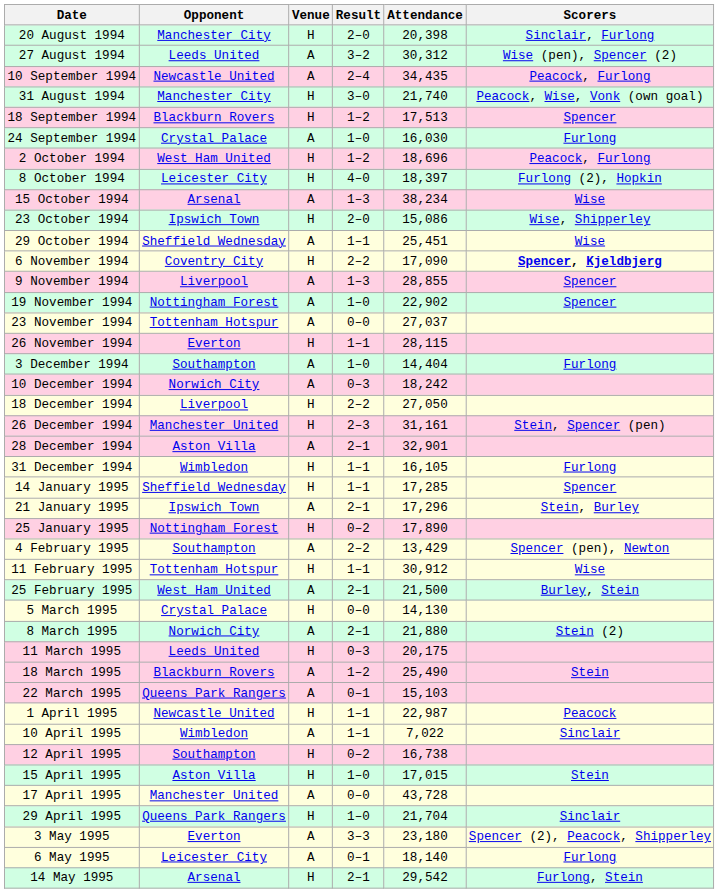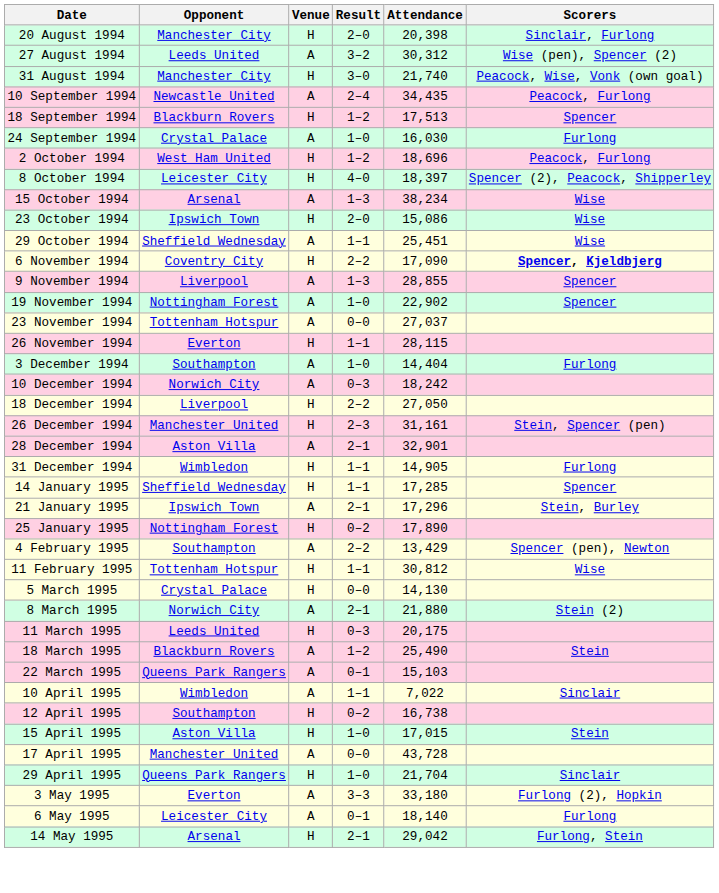 <table class="wikitable" style="text-align:center">
 <tr>
 <th>Date</th>
 <th>Opponent</th>
 <th>Venue</th>
 <th>Result</th>
 <th>Attendance</th>
 <th>Scorers</th>
 </tr>
 <tr style="background-color: #d0ffe3;">
 <td>20 August 1994</td>
 <td><a href='#'>Manchester City</a></td>
 <td>H</td>
 <td>2–0</td>
 <td>20,398</td>
 <td><a href='#'>Sinclair</a>, <a href='#'>Furlong</a></td>
 </tr>
 <tr style="background-color: #d0ffe3;">
 <td>27 August 1994</td>
 <td><a href='#'>Leeds United</a></td>
 <td>A</td>
 <td>3–2</td>
 <td>30,312</td>
 <td><a href='#'>Wise</a> (pen), <a href='#'>Spencer</a> (2)</td>
 </tr>
+<tr style="background-color: #d0ffe3;">
+<td>31 August 1994</td>
+<td><a href='#'>Manchester City</a></td>
+<td>H</td>
+<td>3–0</td>
+<td>21,740</td>
+<td><a href='#'>Peacock</a>, <a href='#'>Wise</a>, <a href='#'>Vonk</a> (own goal)</td>
+</tr>
 <tr style="background-color: #ffd0e3;">
 <td>10 September 1994</td>
 <td><a href='#'>Newcastle United</a></td>
 <td>A</td>
 <td>2–4</td>
 <td>34,435</td>
 <td><a href='#'>Peacock</a>, <a href='#'>Furlong</a></td>
-</tr>
-<tr style="background-color: #d0ffe3;">
-<td>31 August 1994</td>
-<td><a href='#'>Manchester City</a></td>
-<td>H</td>
-<td>3–0</td>
-<td>21,740</td>
-<td><a href='#'>Peacock</a>, <a href='#'>Wise</a>, <a href='#'>Vonk</a> (own goal)</td>
 </tr>
 <tr style="background-color: #ffd0e3;">
 <td>18 September 1994</td>
 <td><a href='#'>Blackburn Rovers</a></td>
 <td>H</td>
 <td>1–2</td>
 <td>17,513</td>
 <td><a href='#'>Spencer</a></td>
 </tr>
 <tr style="background-color: #d0ffe3;">
 <td>24 September 1994</td>
 <td><a href='#'>Crystal Palace</a></td>
 <td>A</td>
 <td>1–0</td>
 <td>16,030</td>
 <td><a href='#'>Furlong</a></td>
 </tr>
 <tr style="background-color: #ffd0e3;">
 <td>2 October 1994</td>
 <td><a href='#'>West Ham United</a></td>
 <td>H</td>
 <td>1–2</td>
 <td>18,696</td>
 <td><a href='#'>Peacock</a>, <a href='#'>Furlong</a></td>
 </tr>
 <tr style="background-color: #d0ffe3;">
 <td>8 October 1994</td>
 <td><a href='#'>Leicester City</a></td>
 <td>H</td>
 <td>4–0</td>
 <td>18,397</td>
-<td><a href='#'>Furlong</a> (2), <a href='#'>Hopkin</a></td>
+<td><a href='#'>Spencer</a> (2), <a href='#'>Peacock</a>, <a href='#'>Shipperley</a></td>
 </tr>
 <tr style="background-color: #ffd0e3;">
 <td>15 October 1994</td>
 <td><a href='#'>Arsenal</a></td>
 <td>A</td>
 <td>1–3</td>
 <td>38,234</td>
 <td><a href='#'>Wise</a></td>
 </tr>
 <tr style="background-color: #d0ffe3;">
 <td>23 October 1994</td>
 <td><a href='#'>Ipswich Town</a></td>
 <td>H</td>
 <td>2–0</td>
 <td>15,086</td>
-<td><a href='#'>Wise</a>, <a href='#'>Shipperley</a></td>
+<td><a href='#'>Wise</a></td>
 </tr>
 <tr style="background-color: #ffffdd;">
 <td>29 October 1994</td>
 <td><a href='#'>Sheffield Wednesday</a></td>
 <td>A</td>
 <td>1–1</td>
 <td>25,451</td>
 <td><a href='#'>Wise</a></td>
 </tr>
 <tr style="background-color: #ffffdd;">
 <td>6 November 1994</td>
 <td><a href='#'>Coventry City</a></td>
 <td>H</td>
 <td>2–2</td>
 <td>17,090</td>
 <td><strong><a href='#'>Spencer</a>, <a href='#'>Kjeldbjerg</a></strong></td>
 </tr>
 <tr style="background-color: #ffd0e3;">
 <td>9 November 1994</td>
 <td><a href='#'>Liverpool</a></td>
 <td>A</td>
 <td>1–3</td>
 <td>28,855</td>
 <td><a href='#'>Spencer</a></td>
 </tr>
 <tr style="background-color: #d0ffe3;">
 <td>19 November 1994</td>
 <td><a href='#'>Nottingham Forest</a></td>
 <td>A</td>
 <td>1–0</td>
 <td>22,902</td>
 <td><a href='#'>Spencer</a></td>
 </tr>
 <tr style="background-color: #ffffdd;">
 <td>23 November 1994</td>
 <td><a href='#'>Tottenham Hotspur</a></td>
 <td>A</td>
 <td>0–0</td>
 <td>27,037</td>
 <td></td>
 </tr>
 <tr style="background-color: #ffd0e3;">
 <td>26 November 1994</td>
 <td><a href='#'>Everton</a></td>
 <td>H</td>
 <td>1–1</td>
 <td>28,115</td>
 <td></td>
 </tr>
 <tr style="background-color: #d0ffe3;">
 <td>3 December 1994</td>
 <td><a href='#'>Southampton</a></td>
 <td>A</td>
 <td>1–0</td>
 <td>14,404</td>
 <td><a href='#'>Furlong</a></td>
 </tr>
 <tr style="background-color: #ffd0e3;">
 <td>10 December 1994</td>
 <td><a href='#'>Norwich City</a></td>
 <td>A</td>
 <td>0–3</td>
 <td>18,242</td>
 <td></td>
 </tr>
 <tr style="background-color: #ffffdd;">
 <td>18 December 1994</td>
 <td><a href='#'>Liverpool</a></td>
 <td>H</td>
 <td>2–2</td>
 <td>27,050</td>
 <td></td>
 </tr>
 <tr style="background-color: #ffd0e3;">
 <td>26 December 1994</td>
 <td><a href='#'>Manchester United</a></td>
 <td>H</td>
 <td>2–3</td>
 <td>31,161</td>
 <td><a href='#'>Stein</a>, <a href='#'>Spencer</a> (pen)</td>
 </tr>
 <tr style="background-color: #ffd0e3;">
 <td>28 December 1994</td>
 <td><a href='#'>Aston Villa</a></td>
 <td>A</td>
 <td>2–1</td>
 <td>32,901</td>
 <td></td>
 </tr>
 <tr style="background-color: #ffffdd;">
 <td>31 December 1994</td>
 <td><a href='#'>Wimbledon</a></td>
 <td>H</td>
 <td>1–1</td>
-<td>16,105</td>
+<td>14,905</td>
 <td><a href='#'>Furlong</a></td>
 </tr>
 <tr style="background-color: #ffffdd;">
 <td>14 January 1995</td>
 <td><a href='#'>Sheffield Wednesday</a></td>
 <td>H</td>
 <td>1–1</td>
 <td>17,285</td>
 <td><a href='#'>Spencer</a></td>
 </tr>
 <tr style="background-color: #ffffdd;">
 <td>21 January 1995</td>
 <td><a href='#'>Ipswich Town</a></td>
 <td>A</td>
 <td>2–1</td>
 <td>17,296</td>
 <td><a href='#'>Stein</a>, <a href='#'>Burley</a></td>
 </tr>
 <tr style="background-color: #ffd0e3;">
 <td>25 January 1995</td>
 <td><a href='#'>Nottingham Forest</a></td>
 <td>H</td>
 <td>0–2</td>
 <td>17,890</td>
 <td></td>
 </tr>
 <tr style="background-color: #ffffdd;">
 <td>4 February 1995</td>
 <td><a href='#'>Southampton</a></td>
 <td>A</td>
 <td>2–2</td>
 <td>13,429</td>
 <td><a href='#'>Spencer</a> (pen), <a href='#'>Newton</a></td>
 </tr>
 <tr style="background-color: #ffffdd;">
 <td>11 February 1995</td>
 <td><a href='#'>Tottenham Hotspur</a></td>
 <td>H</td>
 <td>1–1</td>
-<td>30,912</td>
+<td>30,812</td>
 <td><a href='#'>Wise</a></td>
-</tr>
-<tr style="background-color: #d0ffe3;">
-<td>25 February 1995</td>
-<td><a href='#'>West Ham United</a></td>
-<td>A</td>
-<td>2–1</td>
-<td>21,500</td>
-<td><a href='#'>Burley</a>, <a href='#'>Stein</a></td>
 </tr>
 <tr style="background-color: #ffffdd;">
 <td>5 March 1995</td>
 <td><a href='#'>Crystal Palace</a></td>
 <td>H</td>
 <td>0–0</td>
 <td>14,130</td>
 <td></td>
 </tr>
 <tr style="background-color: #d0ffe3;">
 <td>8 March 1995</td>
 <td><a href='#'>Norwich City</a></td>
 <td>A</td>
 <td>2–1</td>
 <td>21,880</td>
 <td><a href='#'>Stein</a> (2)</td>
 </tr>
 <tr style="background-color: #ffd0e3;">
 <td>11 March 1995</td>
 <td><a href='#'>Leeds United</a></td>
 <td>H</td>
 <td>0–3</td>
 <td>20,175</td>
 <td></td>
 </tr>
 <tr style="background-color: #ffd0e3;">
 <td>18 March 1995</td>
 <td><a href='#'>Blackburn Rovers</a></td>
 <td>A</td>
 <td>1–2</td>
 <td>25,490</td>
 <td><a href='#'>Stein</a></td>
 </tr>
 <tr style="background-color: #ffd0e3;">
 <td>22 March 1995</td>
 <td><a href='#'>Queens Park Rangers</a></td>
 <td>A</td>
 <td>0–1</td>
 <td>15,103</td>
 <td></td>
-</tr>
-<tr style="background-color: #ffffdd;">
-<td>1 April 1995</td>
-<td><a href='#'>Newcastle United</a></td>
-<td>H</td>
-<td>1–1</td>
-<td>22,987</td>
-<td><a href='#'>Peacock</a></td>
 </tr>
 <tr style="background-color: #ffffdd;">
 <td>10 April 1995</td>
 <td><a href='#'>Wimbledon</a></td>
 <td>A</td>
 <td>1–1</td>
 <td>7,022</td>
 <td><a href='#'>Sinclair</a></td>
 </tr>
 <tr style="background-color: #ffd0e3;">
 <td>12 April 1995</td>
 <td><a href='#'>Southampton</a></td>
 <td>H</td>
 <td>0–2</td>
 <td>16,738</td>
 <td></td>
 </tr>
 <tr style="background-color: #d0ffe3;">
 <td>15 April 1995</td>
 <td><a href='#'>Aston Villa</a></td>
 <td>H</td>
 <td>1–0</td>
 <td>17,015</td>
 <td><a href='#'>Stein</a></td>
 </tr>
 <tr style="background-color: #ffffdd;">
 <td>17 April 1995</td>
 <td><a href='#'>Manchester United</a></td>
 <td>A</td>
 <td>0–0</td>
 <td>43,728</td>
 <td></td>
 </tr>
 <tr style="background-color: #d0ffe3;">
 <td>29 April 1995</td>
 <td><a href='#'>Queens Park Rangers</a></td>
 <td>H</td>
 <td>1–0</td>
 <td>21,704</td>
 <td><a href='#'>Sinclair</a></td>
 </tr>
 <tr style="background-color: #ffffdd;">
 <td>3 May 1995</td>
 <td><a href='#'>Everton</a></td>
 <td>A</td>
 <td>3–3</td>
-<td>23,180</td>
-<td><a href='#'>Spencer</a> (2), <a href='#'>Peacock</a>, <a href='#'>Shipperley</a></td>
+<td>33,180</td>
+<td><a href='#'>Furlong</a> (2), <a href='#'>Hopkin</a></td>
 </tr>
 <tr style="background-color: #ffffdd;">
 <td>6 May 1995</td>
 <td><a href='#'>Leicester City</a></td>
 <td>A</td>
 <td>0–1</td>
 <td>18,140</td>
 <td><a href='#'>Furlong</a></td>
 </tr>
 <tr style="background-color: #d0ffe3;">
 <td>14 May 1995</td>
 <td><a href='#'>Arsenal</a></td>
 <td>H</td>
 <td>2–1</td>
-<td>29,542</td>
+<td>29,042</td>
 <td><a href='#'>Furlong</a>, <a href='#'>Stein</a></td>
 </tr>
 </table>
